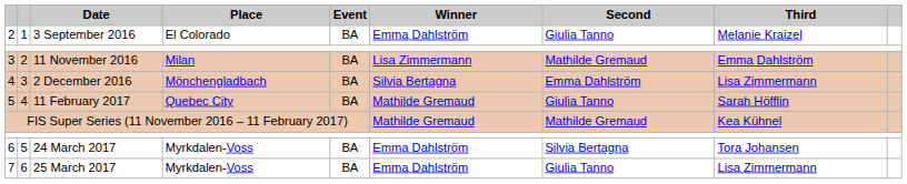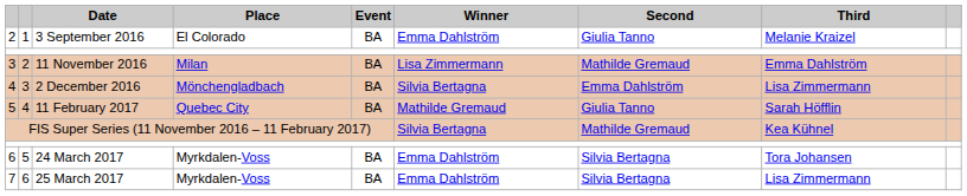 <table class="wikitable plainrowheaders" style="background:#fff; font-size:86%; line-height:16px; border:grey solid 1px; border-collapse:collapse;">
 <tr style="background:#ccc; text-align:center;">
 <th scope="col" style="background:#ccc; width=20 px;"></th>
 <th scope="col" style="background:#ccc; width=30 px;"></th>
 <th scope="col" style="background:#ccc; width:140px;">Date</th>
 <th scope="col" style="background:#ccc; width:180px;">Place</th>
 <th scope="col" style="background:#ccc; width:15px;">Event</th>
 <th scope="col" style="background:#ccc; width:185px;">Winner</th>
 <th scope="col" style="background:#ccc; width:185px;">Second</th>
 <th scope="col" style="background:#ccc; width:185px;">Third</th>
 <th scope="col" style="background:#ccc; width:10px;"></th>
 </tr>
 <tr>
 <td align=center>2</td>
 <td align=center>1</td>
 <td>3 September 2016</td>
 <td> El Colorado</td>
 <td align=center>BA</td>
 <td> <a href='#'>Emma Dahlström</a></td>
 <td> <a href='#'>Giulia Tanno</a></td>
 <td> <a href='#'>Melanie Kraizel</a></td>
 <td></td>
 </tr>
 <tr>
 <td colspan=9></td>
 </tr>
 <tr bgcolor=#EDC9AF>
 <td align=center>3</td>
 <td align=center>2</td>
 <td>11 November 2016</td>
 <td> <a href='#'>Milan</a></td>
 <td align=center>BA</td>
 <td> <a href='#'>Lisa Zimmermann</a></td>
 <td> <a href='#'>Mathilde Gremaud</a></td>
 <td> <a href='#'>Emma Dahlström</a></td>
 <td></td>
 </tr>
 <tr bgcolor=#EDC9AF>
 <td align=center>4</td>
 <td align=center>3</td>
 <td>2 December 2016</td>
 <td> <a href='#'>Mönchengladbach</a></td>
 <td align=center>BA</td>
 <td> <a href='#'>Silvia Bertagna</a></td>
 <td> <a href='#'>Emma Dahlström</a></td>
 <td> <a href='#'>Lisa Zimmermann</a></td>
 <td></td>
 </tr>
 <tr bgcolor=#EDC9AF>
 <td align=center>5</td>
 <td align=center>4</td>
 <td>11 February 2017</td>
 <td> <a href='#'>Quebec City</a></td>
 <td align=center>BA</td>
 <td> <a href='#'>Mathilde Gremaud</a></td>
 <td> <a href='#'>Giulia Tanno</a></td>
 <td> <a href='#'>Sarah Höfflin</a></td>
 <td></td>
 </tr>
 <tr bgcolor=#EDC9AF>
 <td colspan=5 align=center>FIS Super Series (11 November 2016 – 11 February 2017)</td>
-<td> <a href='#'>Mathilde Gremaud</a></td>
+<td> <a href='#'>Silvia Bertagna</a></td>
 <td> <a href='#'>Mathilde Gremaud</a></td>
 <td> <a href='#'>Kea Kühnel</a></td>
 <td colspan=2></td>
 </tr>
 <tr>
 <td colspan=9></td>
 </tr>
 <tr>
 <td align=center>6</td>
 <td align=center>5</td>
 <td>24 March 2017</td>
 <td> Myrkdalen-<a href='#'>Voss</a></td>
 <td align=center>BA</td>
 <td> <a href='#'>Emma Dahlström</a></td>
 <td> <a href='#'>Silvia Bertagna</a></td>
 <td> <a href='#'>Tora Johansen</a></td>
 <td></td>
 </tr>
 <tr>
 <td align=center>7</td>
 <td align=center>6</td>
 <td>25 March 2017</td>
 <td> Myrkdalen-<a href='#'>Voss</a></td>
 <td align=center>BA</td>
 <td> <a href='#'>Emma Dahlström</a></td>
-<td> <a href='#'>Giulia Tanno</a></td>
+<td> <a href='#'>Silvia Bertagna</a></td>
 <td> <a href='#'>Lisa Zimmermann</a></td>
 <td></td>
 </tr>
 </table>
